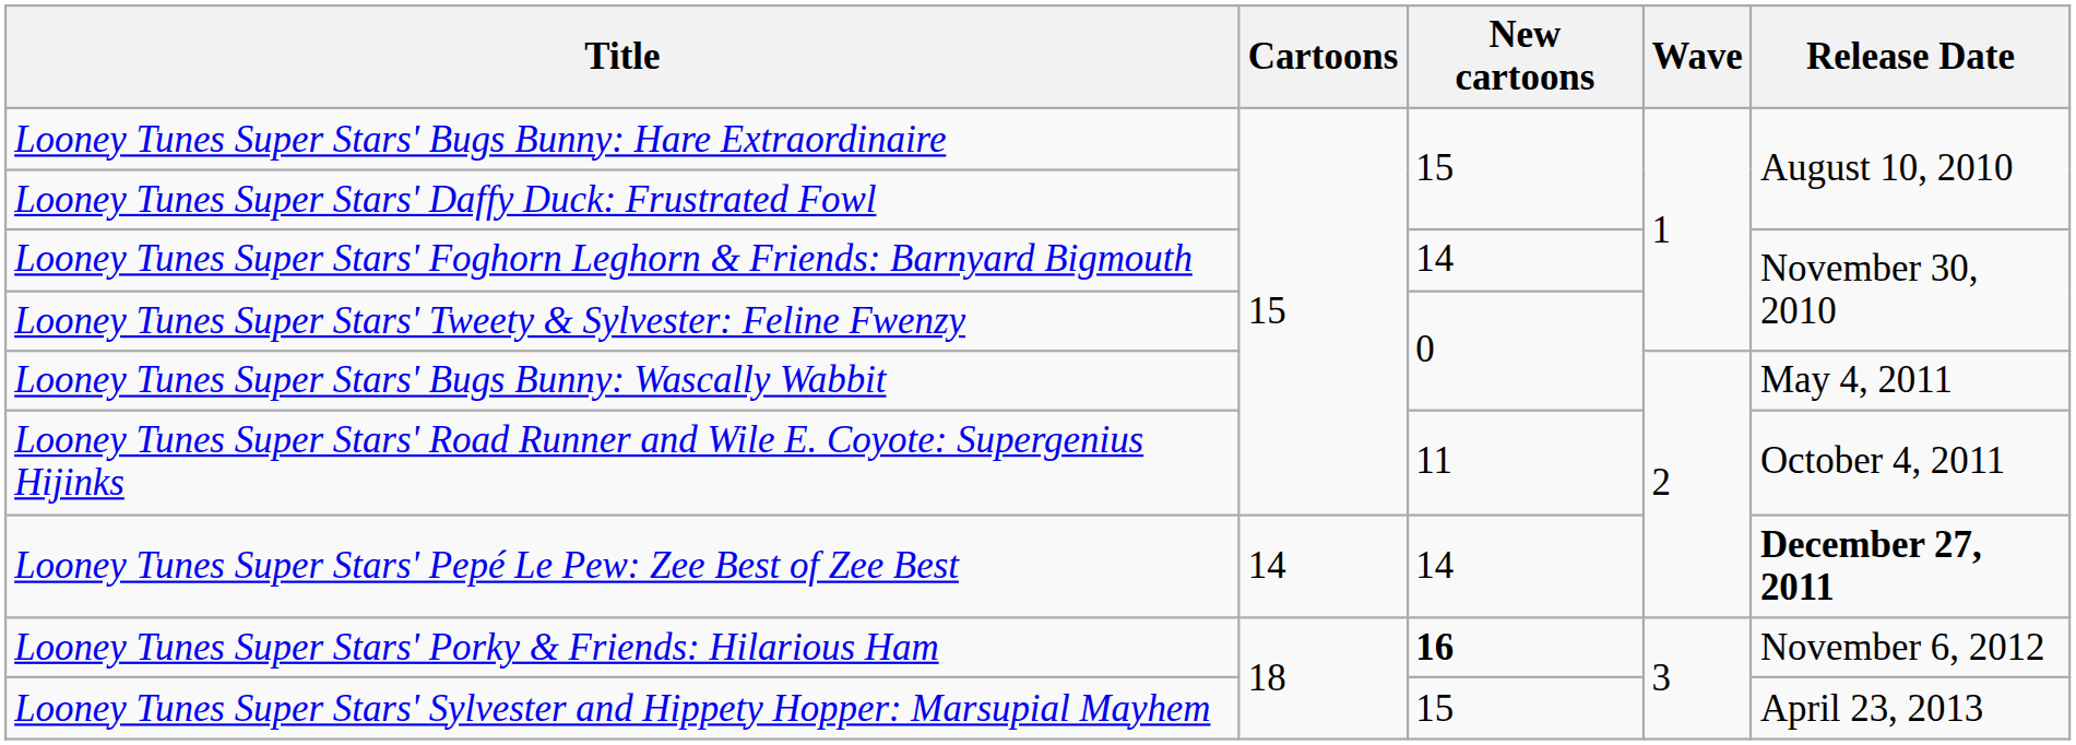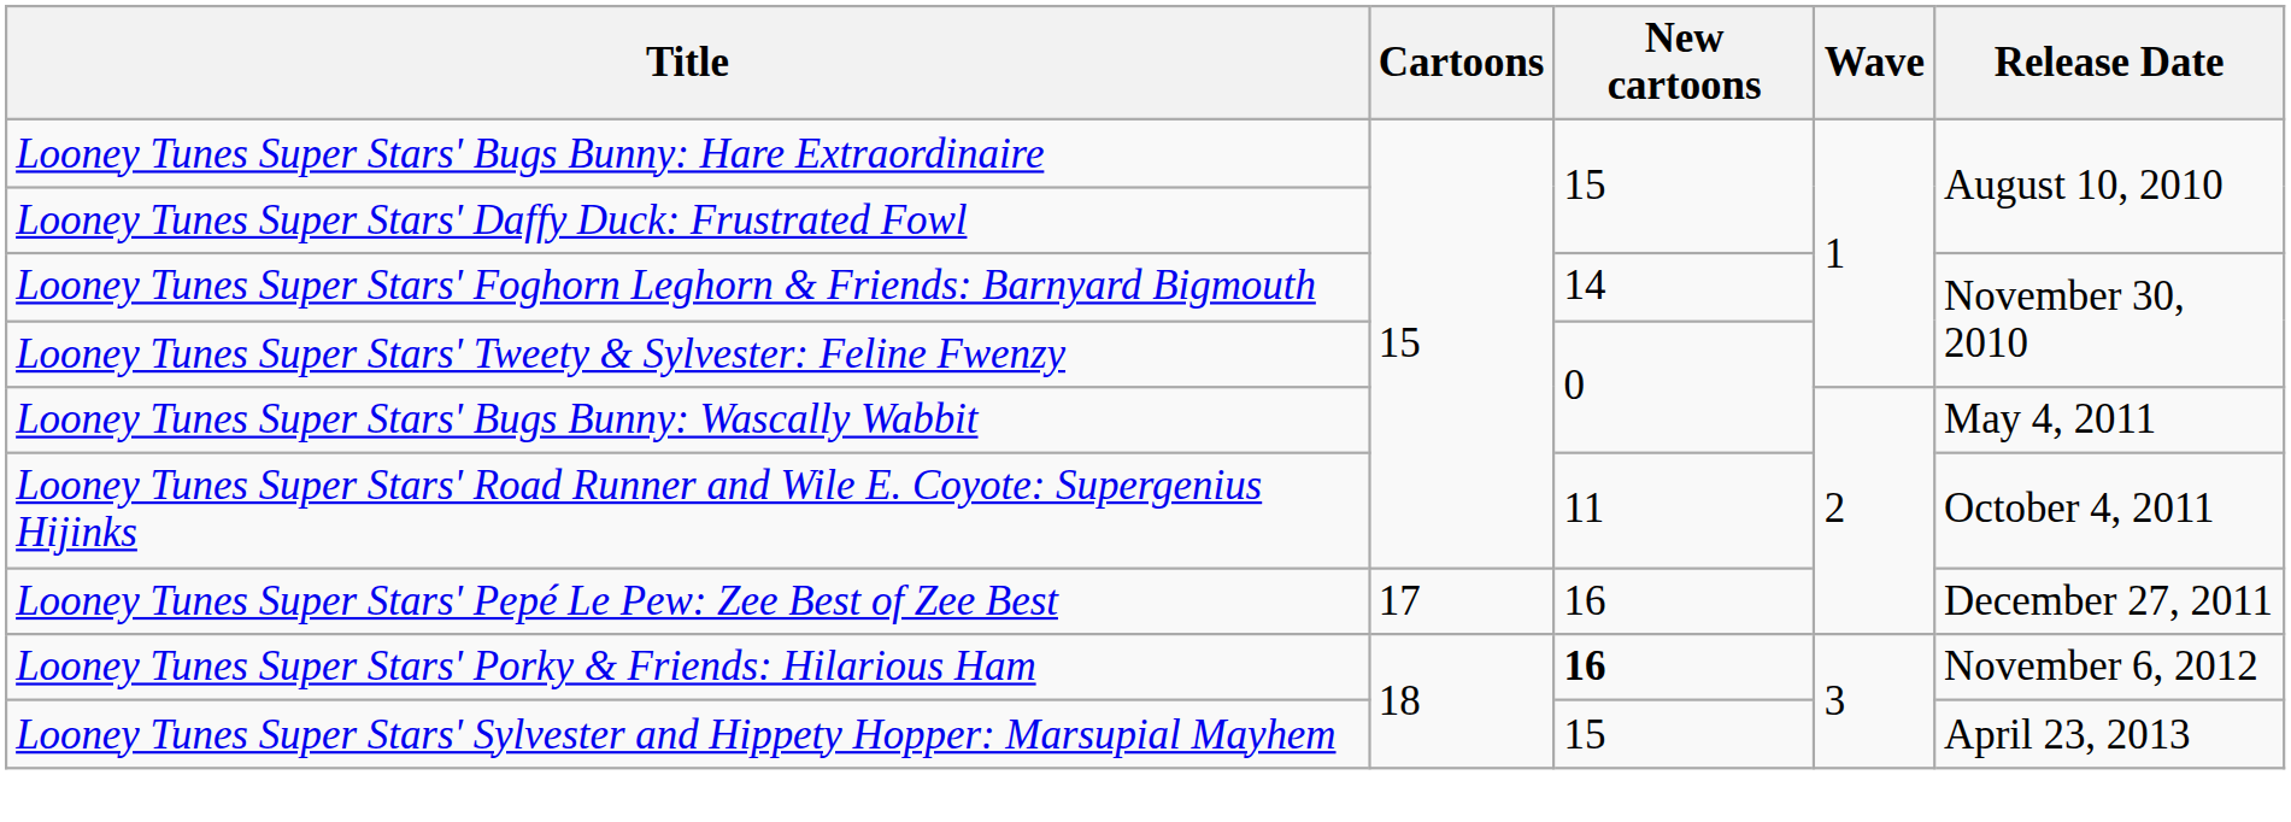 <table class="wikitable sortable">
 <tr>
 <th>Title</th>
 <th>Cartoons</th>
 <th>New cartoons</th>
 <th>Wave</th>
 <th>Release Date</th>
 </tr>
 <tr>
 <td><em><a href='#'>Looney Tunes Super Stars' Bugs Bunny: Hare Extraordinaire</a></em></td>
 <td rowspan="6">15</td>
 <td rowspan="2">15</td>
 <td rowspan="4">1</td>
 <td rowspan="2">August 10, 2010</td>
 </tr>
 <tr>
 <td><em><a href='#'>Looney Tunes Super Stars' Daffy Duck: Frustrated Fowl</a></em></td>
 </tr>
 <tr>
 <td><em><a href='#'>Looney Tunes Super Stars' Foghorn Leghorn & Friends: Barnyard Bigmouth</a></em></td>
 <td>14</td>
 <td rowspan="2">November 30, 2010</td>
 </tr>
 <tr>
 <td><em><a href='#'>Looney Tunes Super Stars' Tweety & Sylvester: Feline Fwenzy</a></em></td>
 <td rowspan="2">0</td>
 </tr>
 <tr>
 <td><em><a href='#'>Looney Tunes Super Stars' Bugs Bunny: Wascally Wabbit</a></em></td>
 <td rowspan="3">2</td>
 <td>May 4, 2011</td>
 </tr>
 <tr>
 <td><em><a href='#'>Looney Tunes Super Stars' Road Runner and Wile E. Coyote: Supergenius Hijinks</a></em></td>
 <td>11</td>
 <td>October 4, 2011</td>
 </tr>
 <tr>
 <td><em><a href='#'>Looney Tunes Super Stars' Pepé Le Pew: Zee Best of Zee Best</a></em></td>
-<td>14</td>
-<td>14</td>
-<td><strong>December 27, 2011</strong></td>
+<td>17</td>
+<td>16</td>
+<td>December 27, 2011</td>
 </tr>
 <tr>
 <td><em><a href='#'>Looney Tunes Super Stars' Porky & Friends: Hilarious Ham</a></em></td>
 <td rowspan="2">18</td>
 <td><strong>16</strong></td>
 <td rowspan="2">3</td>
 <td>November 6, 2012</td>
 </tr>
 <tr>
 <td><em><a href='#'>Looney Tunes Super Stars' Sylvester and Hippety Hopper: Marsupial Mayhem</a></em></td>
 <td>15</td>
 <td>April 23, 2013</td>
 </tr>
 </table>
